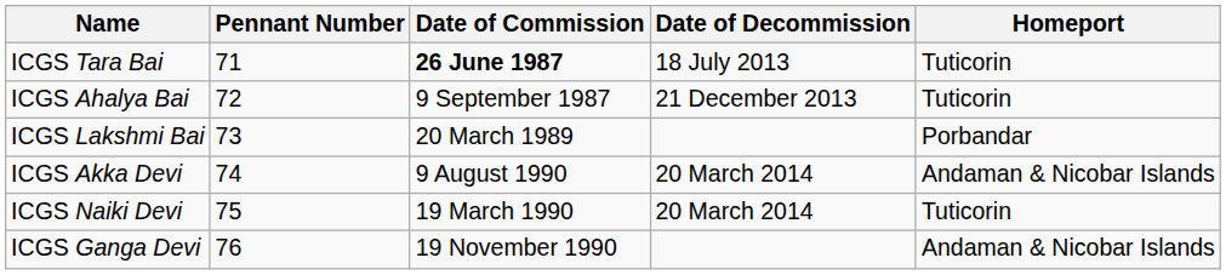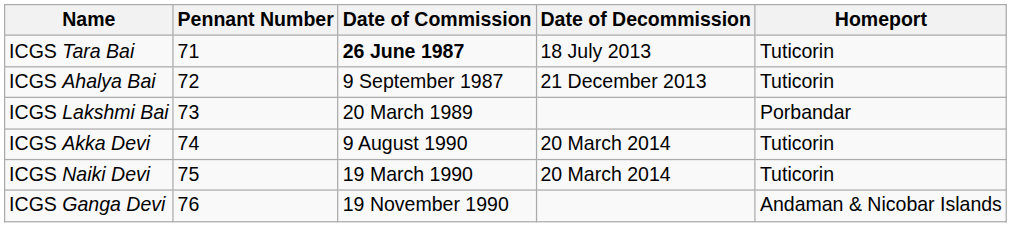 <table class="wikitable">
 <tr>
 <th>Name</th>
 <th>Pennant Number</th>
 <th>Date of Commission</th>
 <th>Date of Decommission</th>
 <th>Homeport</th>
 </tr>
 <tr>
 <td>ICGS <em>Tara Bai</em></td>
 <td>71</td>
 <td><strong>26 June 1987</strong></td>
 <td>18 July 2013</td>
 <td>Tuticorin</td>
 </tr>
 <tr>
 <td>ICGS <em>Ahalya Bai</em></td>
 <td>72</td>
 <td>9 September 1987</td>
 <td>21 December 2013</td>
 <td>Tuticorin</td>
 </tr>
 <tr>
 <td>ICGS <em>Lakshmi Bai</em></td>
 <td>73</td>
 <td>20 March 1989</td>
 <td></td>
 <td>Porbandar</td>
 </tr>
 <tr>
 <td>ICGS <em>Akka Devi</em></td>
 <td>74</td>
 <td>9 August 1990</td>
 <td>20 March 2014</td>
-<td>Andaman & Nicobar Islands</td>
+<td>Tuticorin</td>
 </tr>
 <tr>
 <td>ICGS <em>Naiki Devi</em></td>
 <td>75</td>
 <td>19 March 1990</td>
 <td>20 March 2014</td>
 <td>Tuticorin</td>
 </tr>
 <tr>
 <td>ICGS <em>Ganga Devi</em></td>
 <td>76</td>
 <td>19 November 1990</td>
 <td></td>
 <td>Andaman & Nicobar Islands</td>
 </tr>
 </table>
